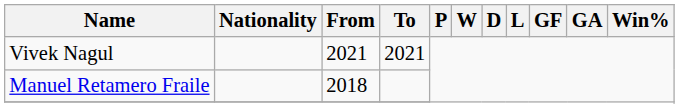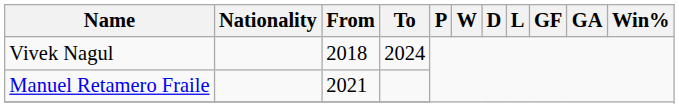 <table class="wikitable plainrowheaders sortable" style="text-align:center">
 <tr>
 <th>Name</th>
 <th>Nationality</th>
 <th>From</th>
 <th class="unsortable">To</th>
 <th>P</th>
 <th>W</th>
 <th>D</th>
 <th>L</th>
 <th>GF</th>
 <th>GA</th>
 <th>Win%</th>
 </tr>
 <tr>
 <td rowspan="1" align="left">Vivek Nagul</td>
 <td rowspan="1" align="left"></td>
-<td align=left>2021</td>
-<td align=left>2021<br></td>
+<td align=left>2018</td>
+<td align=left>2024<br></td>
 </tr>
 <tr>
 <td rowspan="1" align="left"><a href='#'>Manuel Retamero Fraile</a></td>
 <td rowspan="1" align="left"></td>
-<td align=left>2018</td>
+<td align=left>2021</td>
 <td align=left><br></td>
 </tr>
 <tr>
 </tr>
 </table>
